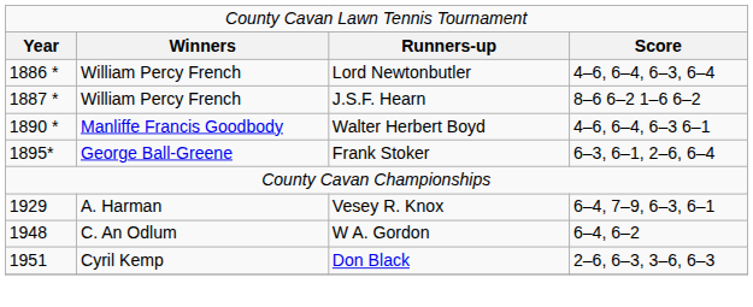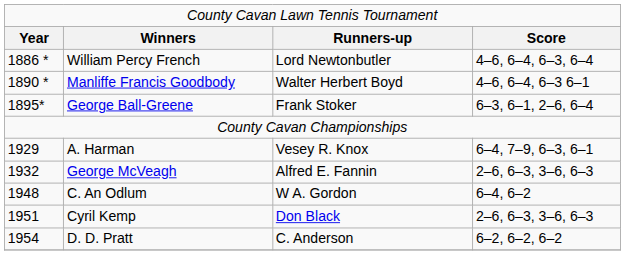 <table class="wikitable">
 <tr>
 <td colspan=4 align=center><em>County Cavan Lawn Tennis Tournament</em></td>
 </tr>
 <tr>
 <th style="width:60px;">Year</th>
 <th style="width:230px;">Winners</th>
 <th style="width:220px;">Runners-up</th>
 <th style="width:160px;">Score</th>
 </tr>
 <tr>
 <td>1886 *</td>
 <td> William Percy French</td>
 <td> Lord Newtonbutler</td>
 <td>4–6, 6–4, 6–3, 6–4</td>
-</tr>
-<tr>
-<td>1887 *</td>
-<td> William Percy French</td>
-<td> J.S.F. Hearn</td>
-<td>8–6 6–2 1–6 6–2</td>
 </tr>
 <tr>
 <td>1890 *</td>
 <td> <a href='#'>Manliffe Francis Goodbody</a></td>
 <td> Walter Herbert Boyd</td>
 <td>4–6, 6–4, 6–3 6–1</td>
 </tr>
 <tr>
 <td>1895*</td>
 <td> <a href='#'>George Ball-Greene</a></td>
 <td> Frank Stoker</td>
 <td>6–3, 6–1, 2–6, 6–4</td>
 </tr>
 <tr>
 <td colspan=4 align=center><em>County Cavan Championships</em></td>
 </tr>
 <tr>
 <td>1929</td>
 <td> A. Harman</td>
 <td> Vesey R. Knox</td>
 <td>6–4, 7–9, 6–3, 6–1</td>
 </tr>
 <tr>
+<td>1932</td>
+<td> <a href='#'>George McVeagh</a></td>
+<td> Alfred E. Fannin</td>
+<td>2–6, 6–3, 3–6, 6–3</td>
+</tr>
+<tr>
 <td>1948</td>
 <td> C. An Odlum</td>
 <td> W A. Gordon</td>
 <td>6–4, 6–2</td>
 </tr>
 <tr>
 <td>1951</td>
 <td> Cyril Kemp</td>
 <td> <a href='#'>Don Black</a></td>
 <td>2–6, 6–3, 3–6, 6–3</td>
 </tr>
 <tr>
+<td>1954</td>
+<td> D. D. Pratt</td>
+<td>  C. Anderson</td>
+<td>6–2, 6–2, 6–2</td>
+</tr>
+<tr>
 </tr>
 </table>
